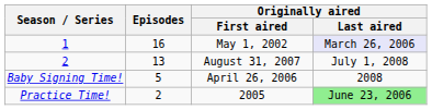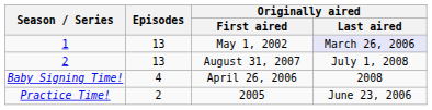 <table class="wikitable">
 <tr>
 <th style="padding:0 8px;" rowspan="2">Season / Series</th>
 <th style="padding:0 8px;" rowspan="2">Episodes</th>
 <th style="padding:0 80px;" colspan="2">Originally aired</th>
 </tr>
 <tr>
 <th>First aired</th>
 <th>Last aired</th>
 </tr>
 <tr>
 <td style="text-align:center;"><a href='#'>1</a></td>
-<td style="text-align:center;">16</td>
+<td style="text-align:center;">13</td>
 <td style="text-align:center;">May 1, 2002</td>
 <td style="background: lavender; text-align:center;">March 26, 2006</td>
 </tr>
 <tr>
 <td style="text-align:center;"><a href='#'>2</a></td>
 <td style="text-align:center;">13</td>
 <td style="text-align:center;">August 31, 2007</td>
 <td style="text-align:center;">July 1, 2008</td>
 </tr>
 <tr>
 <td style="text-align:center;"><a href='#'><em>Baby Signing Time!</em></a></td>
-<td style="text-align:center;">5</td>
+<td style="text-align:center;">4</td>
 <td style="text-align:center;">April 26, 2006</td>
 <td style="text-align:center;">2008</td>
 </tr>
 <tr>
 <td style="text-align:center;"><a href='#'><em>Practice Time!</em></a></td>
 <td style="text-align:center;">2</td>
 <td style="text-align:center;">2005</td>
-<td style="background: lightgreen; text-align:center;">June 23, 2006</td>
+<td style="text-align:center;">June 23, 2006</td>
 </tr>
 </table>
